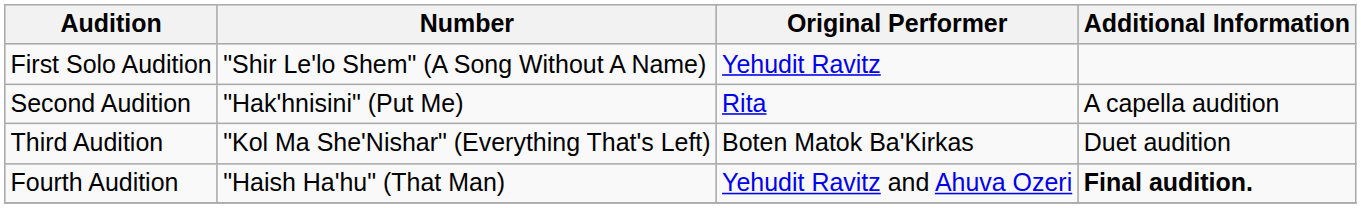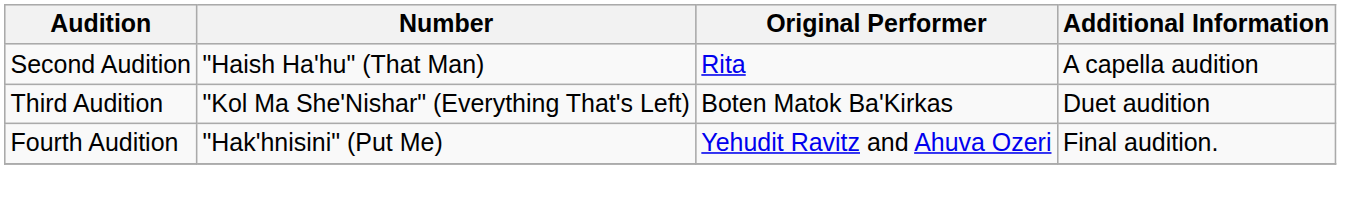 <table class="wikitable" border="1">
 <tr>
 <th>Audition</th>
 <th>Number</th>
 <th>Original Performer</th>
 <th>Additional Information</th>
 </tr>
 <tr>
-<td>First Solo Audition</td>
-<td>"Shir Le'lo Shem" (A Song Without A Name)</td>
-<td><a href='#'>Yehudit Ravitz</a></td>
-<td></td>
-</tr>
-<tr>
 <td>Second Audition</td>
-<td>"Hak'hnisini" (Put Me)</td>
+<td>"Haish Ha'hu" (That Man)</td>
 <td><a href='#'>Rita</a></td>
 <td>A capella audition</td>
 </tr>
 <tr>
 <td>Third Audition</td>
 <td>"Kol Ma She'Nishar" (Everything That's Left)</td>
 <td>Boten Matok Ba'Kirkas</td>
 <td>Duet audition</td>
 </tr>
 <tr>
 <td>Fourth Audition</td>
-<td>"Haish Ha'hu" (That Man)</td>
+<td>"Hak'hnisini" (Put Me)</td>
 <td><a href='#'>Yehudit Ravitz</a> and <a href='#'>Ahuva Ozeri</a></td>
-<td><strong>Final audition.</strong></td>
+<td>Final audition.</td>
 </tr>
 <tr>
 </tr>
 </table>
